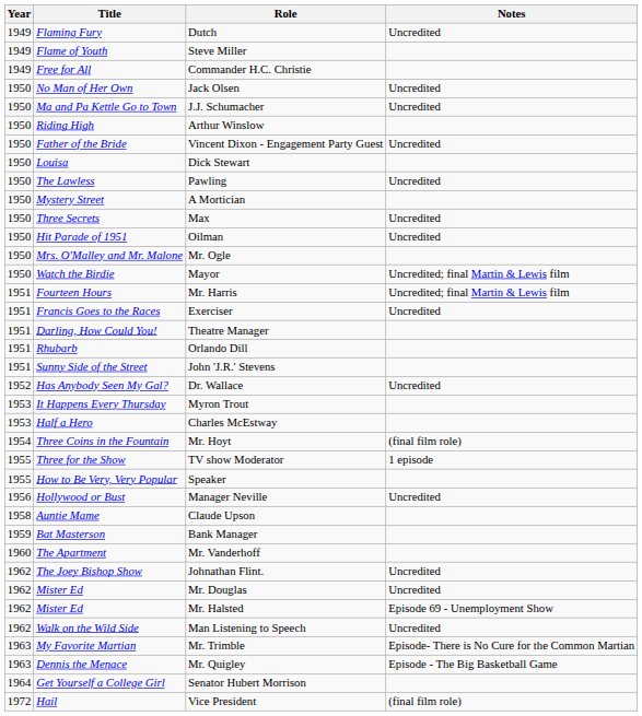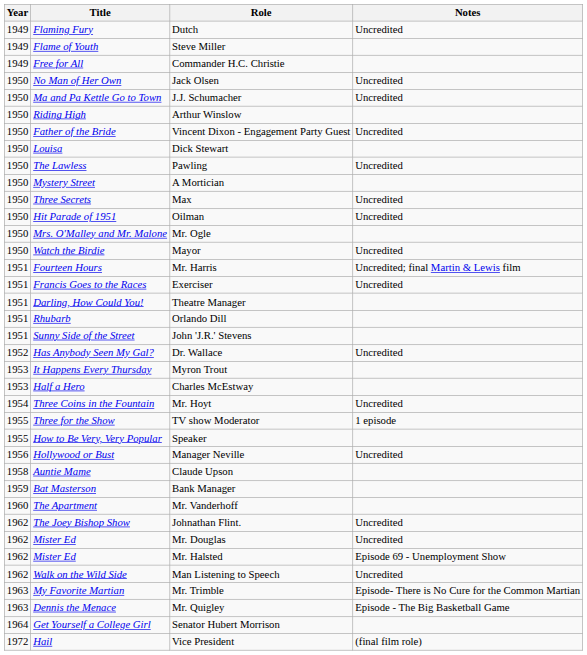 <table class="wikitable">
 <tr>
 <th>Year</th>
 <th>Title</th>
 <th>Role</th>
 <th>Notes</th>
 </tr>
 <tr>
 <td>1949</td>
 <td><em><a href='#'>Flaming Fury</a></em></td>
 <td>Dutch</td>
 <td>Uncredited</td>
 </tr>
 <tr>
 <td>1949</td>
 <td><em><a href='#'>Flame of Youth</a></em></td>
 <td>Steve Miller</td>
 <td></td>
 </tr>
 <tr>
 <td>1949</td>
 <td><em><a href='#'>Free for All</a></em></td>
 <td>Commander H.C. Christie</td>
 <td></td>
 </tr>
 <tr>
 <td>1950</td>
 <td><em><a href='#'>No Man of Her Own</a></em></td>
 <td>Jack Olsen</td>
 <td>Uncredited</td>
 </tr>
 <tr>
 <td>1950</td>
 <td><em><a href='#'>Ma and Pa Kettle Go to Town</a></em></td>
 <td>J.J. Schumacher</td>
 <td>Uncredited</td>
 </tr>
 <tr>
 <td>1950</td>
 <td><em><a href='#'>Riding High</a></em></td>
 <td>Arthur Winslow</td>
 <td></td>
 </tr>
 <tr>
 <td>1950</td>
 <td><em><a href='#'>Father of the Bride</a></em></td>
 <td>Vincent Dixon - Engagement Party Guest</td>
 <td>Uncredited</td>
 </tr>
 <tr>
 <td>1950</td>
 <td><em><a href='#'>Louisa</a></em></td>
 <td>Dick Stewart</td>
 <td></td>
 </tr>
 <tr>
 <td>1950</td>
 <td><em><a href='#'>The Lawless</a></em></td>
 <td>Pawling</td>
 <td>Uncredited</td>
 </tr>
 <tr>
 <td>1950</td>
 <td><em><a href='#'>Mystery Street</a></em></td>
 <td>A Mortician</td>
 <td></td>
 </tr>
 <tr>
 <td>1950</td>
 <td><em><a href='#'>Three Secrets</a></em></td>
 <td>Max</td>
 <td>Uncredited</td>
 </tr>
 <tr>
 <td>1950</td>
 <td><em><a href='#'>Hit Parade of 1951</a></em></td>
 <td>Oilman</td>
 <td>Uncredited</td>
 </tr>
 <tr>
 <td>1950</td>
 <td><em><a href='#'>Mrs. O'Malley and Mr. Malone</a></em></td>
 <td>Mr. Ogle</td>
 <td></td>
 </tr>
 <tr>
 <td>1950</td>
 <td><em><a href='#'>Watch the Birdie</a></em></td>
 <td>Mayor</td>
-<td>Uncredited; final <a href='#'>Martin & Lewis</a> film</td>
+<td>Uncredited</td>
 </tr>
 <tr>
 <td>1951</td>
 <td><em><a href='#'>Fourteen Hours</a></em></td>
 <td>Mr. Harris</td>
 <td>Uncredited; final <a href='#'>Martin & Lewis</a> film</td>
 </tr>
 <tr>
 <td>1951</td>
 <td><em><a href='#'>Francis Goes to the Races</a></em></td>
 <td>Exerciser</td>
 <td>Uncredited</td>
 </tr>
 <tr>
 <td>1951</td>
 <td><em><a href='#'>Darling, How Could You!</a></em></td>
 <td>Theatre Manager</td>
 <td></td>
 </tr>
 <tr>
 <td>1951</td>
 <td><em><a href='#'>Rhubarb</a></em></td>
 <td>Orlando Dill</td>
 <td></td>
 </tr>
 <tr>
 <td>1951</td>
 <td><em><a href='#'>Sunny Side of the Street</a></em></td>
 <td>John 'J.R.' Stevens</td>
 <td></td>
 </tr>
 <tr>
 <td>1952</td>
 <td><em><a href='#'>Has Anybody Seen My Gal?</a></em></td>
 <td>Dr. Wallace</td>
 <td>Uncredited</td>
 </tr>
 <tr>
 <td>1953</td>
 <td><em><a href='#'>It Happens Every Thursday</a></em></td>
 <td>Myron Trout</td>
 <td></td>
 </tr>
 <tr>
 <td>1953</td>
 <td><em><a href='#'>Half a Hero</a></em></td>
 <td>Charles McEstway</td>
 <td></td>
 </tr>
 <tr>
 <td>1954</td>
 <td><em><a href='#'>Three Coins in the Fountain</a></em></td>
 <td>Mr. Hoyt</td>
-<td>(final film role)</td>
+<td>Uncredited</td>
 </tr>
 <tr>
 <td>1955</td>
 <td><em><a href='#'>Three for the Show</a></em></td>
 <td>TV show Moderator</td>
 <td>1 episode</td>
 </tr>
 <tr>
 <td>1955</td>
 <td><em><a href='#'>How to Be Very, Very Popular</a></em></td>
 <td>Speaker</td>
 <td></td>
 </tr>
 <tr>
 <td>1956</td>
 <td><em><a href='#'>Hollywood or Bust</a></em></td>
 <td>Manager Neville</td>
 <td>Uncredited</td>
 </tr>
 <tr>
 <td>1958</td>
 <td><em><a href='#'>Auntie Mame</a></em></td>
 <td>Claude Upson</td>
 <td></td>
 </tr>
 <tr>
 <td>1959</td>
 <td><em><a href='#'>Bat Masterson</a></em></td>
 <td>Bank Manager</td>
 <td></td>
 </tr>
 <tr>
 <td>1960</td>
 <td><em><a href='#'>The Apartment</a></em></td>
 <td>Mr. Vanderhoff</td>
 <td></td>
 </tr>
 <tr>
 <td>1962</td>
 <td><em><a href='#'>The Joey Bishop Show</a></em></td>
 <td>Johnathan Flint.</td>
 <td>Uncredited</td>
 </tr>
 <tr>
 <td>1962</td>
 <td><em><a href='#'>Mister Ed</a></em></td>
 <td>Mr. Douglas</td>
 <td>Uncredited</td>
 </tr>
 <tr>
 <td>1962</td>
 <td><em><a href='#'>Mister Ed</a></em></td>
 <td>Mr. Halsted</td>
 <td>Episode 69 - Unemployment Show</td>
 </tr>
 <tr>
 <td>1962</td>
 <td><em><a href='#'>Walk on the Wild Side</a></em></td>
 <td>Man Listening to Speech</td>
 <td>Uncredited</td>
 </tr>
 <tr>
 <td>1963</td>
 <td><em><a href='#'>My Favorite Martian</a></em></td>
 <td>Mr. Trimble</td>
 <td>Episode- There is No Cure for the Common Martian</td>
 </tr>
 <tr>
 <td>1963</td>
 <td><em><a href='#'>Dennis the Menace</a></em></td>
 <td>Mr. Quigley</td>
 <td>Episode - The Big Basketball Game</td>
 </tr>
 <tr>
 <td>1964</td>
 <td><em><a href='#'>Get Yourself a College Girl</a></em></td>
 <td>Senator Hubert Morrison</td>
 <td></td>
 </tr>
 <tr>
 <td>1972</td>
 <td><em><a href='#'>Hail</a></em></td>
 <td>Vice President</td>
 <td>(final film role)</td>
 </tr>
 </table>
